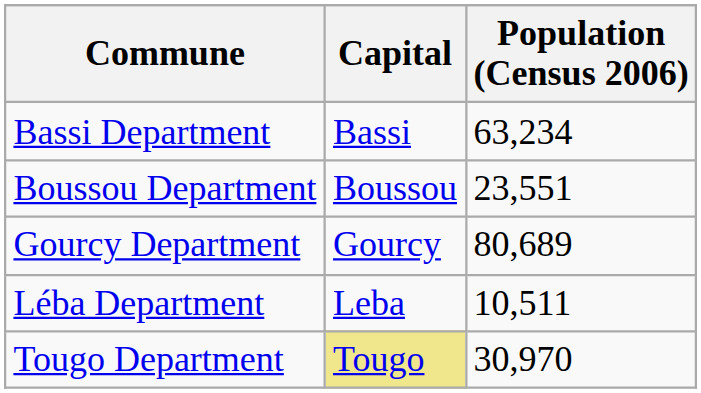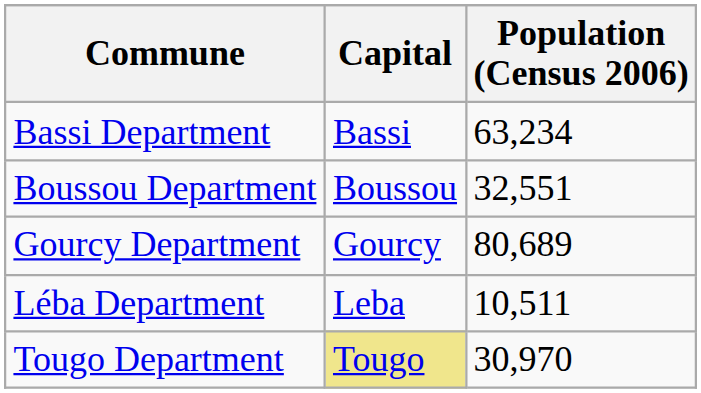 <table class="wikitable">
 <tr>
 </tr>
 <tr>
 <th>Commune</th>
 <th>Capital</th>
 <th>Population<br>(Census 2006)</th>
 </tr>
 <tr>
 <td><a href='#'>Bassi Department</a></td>
 <td><a href='#'>Bassi</a></td>
 <td>63,234</td>
 </tr>
 <tr>
 <td><a href='#'>Boussou Department</a></td>
 <td><a href='#'>Boussou</a></td>
-<td>23,551</td>
+<td>32,551</td>
 </tr>
 <tr>
 <td><a href='#'>Gourcy Department</a></td>
 <td><a href='#'>Gourcy</a></td>
 <td>80,689</td>
 </tr>
 <tr>
 <td><a href='#'>Léba Department</a></td>
 <td><a href='#'>Leba</a></td>
 <td>10,511</td>
 </tr>
 <tr>
 <td><a href='#'>Tougo Department</a></td>
 <td style="background: khaki;"><a href='#'>Tougo</a></td>
 <td>30,970</td>
 </tr>
 </table>
